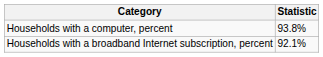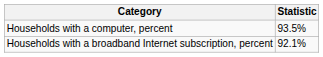 <table class="wikitable mw-collapsible">
 <tr>
 <th>Category</th>
 <th>Statistic</th>
 </tr>
 <tr>
 <td>Households with a computer, percent</td>
-<td>93.8%</td>
+<td>93.5%</td>
 </tr>
 <tr>
 <td>Households with a broadband Internet subscription, percent</td>
 <td>92.1%</td>
 </tr>
 </table>
